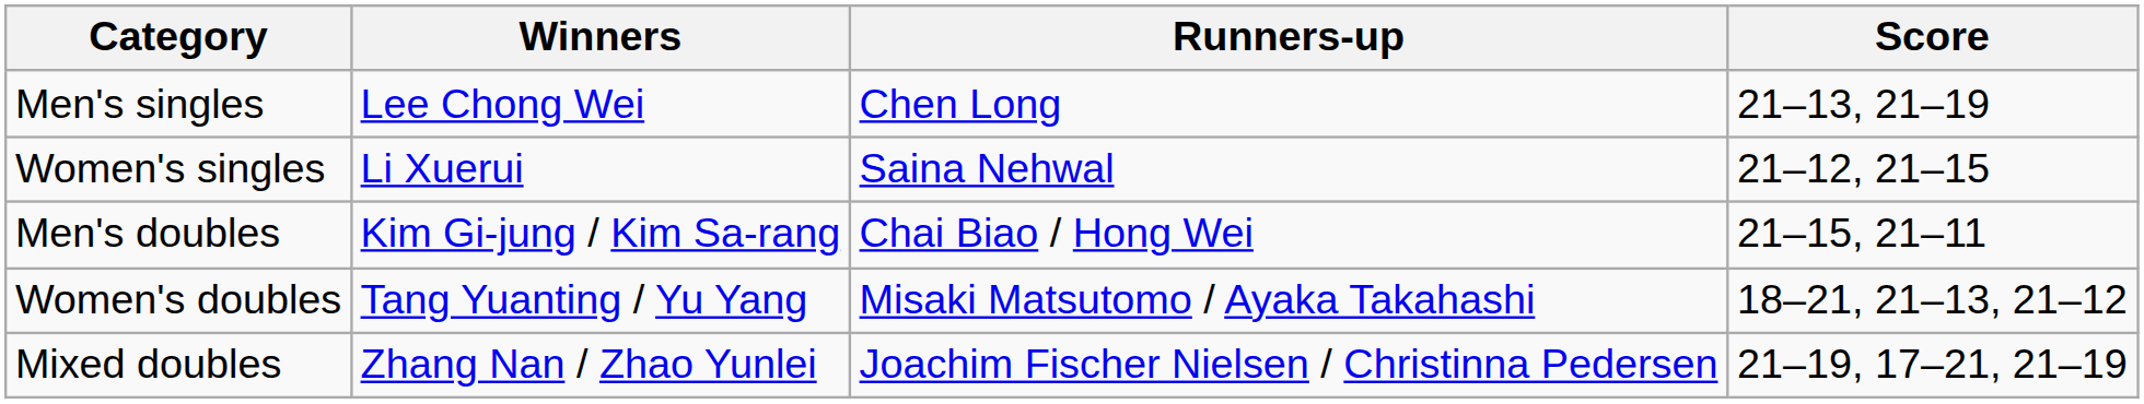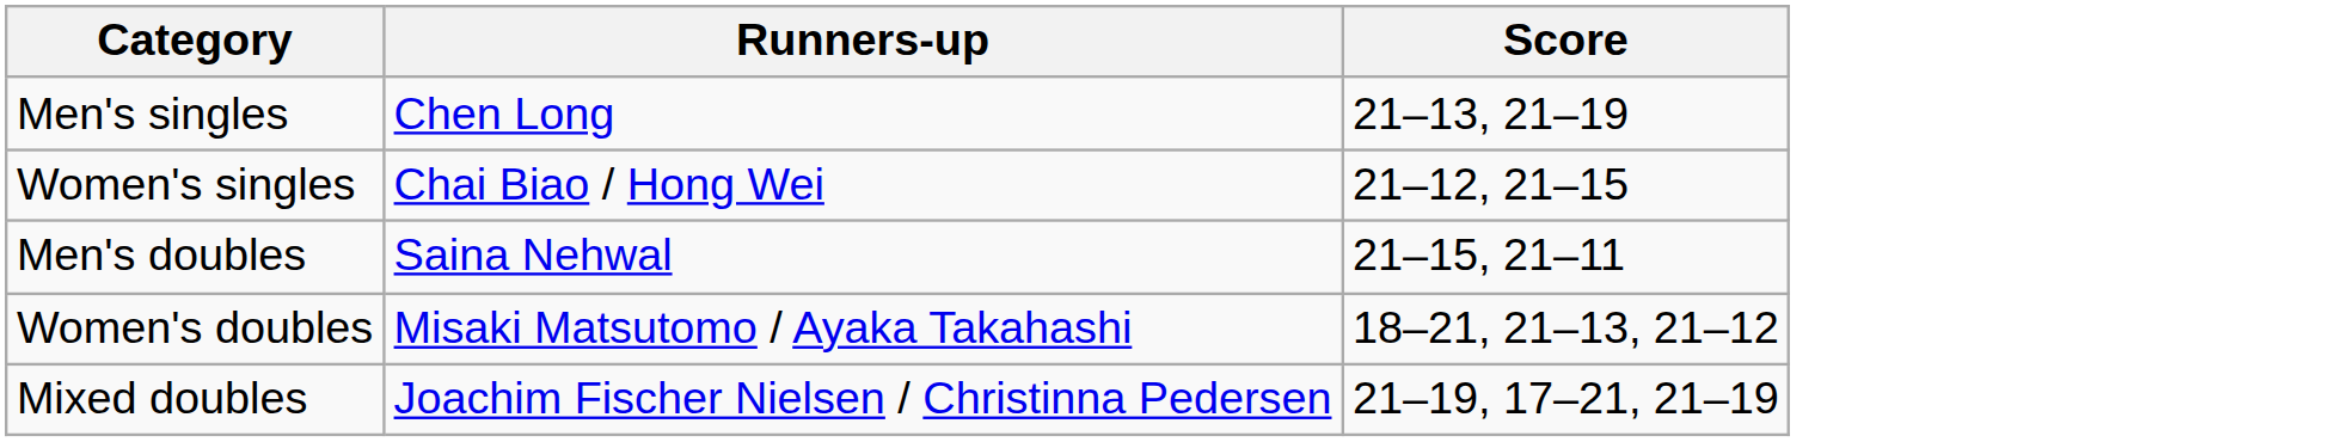 <table class=wikitable style="white-space:nowrap;">
 <tr>
 <th>Category</th>
-<th>Winners</th>
 <th>Runners-up</th>
 <th>Score</th>
 </tr>
 <tr>
 <td>Men's singles</td>
-<td> <a href='#'>Lee Chong Wei</a></td>
 <td> <a href='#'>Chen Long</a></td>
 <td>21–13, 21–19</td>
 </tr>
 <tr>
 <td>Women's singles</td>
-<td> <a href='#'>Li Xuerui</a></td>
-<td> <a href='#'>Saina Nehwal</a></td>
+<td> <a href='#'>Chai Biao</a> / <a href='#'>Hong Wei</a></td>
 <td>21–12, 21–15</td>
 </tr>
 <tr>
 <td>Men's doubles</td>
-<td> <a href='#'>Kim Gi-jung</a> / <a href='#'>Kim Sa-rang</a></td>
-<td> <a href='#'>Chai Biao</a> / <a href='#'>Hong Wei</a></td>
+<td> <a href='#'>Saina Nehwal</a></td>
 <td>21–15, 21–11</td>
 </tr>
 <tr>
 <td>Women's doubles</td>
-<td> <a href='#'>Tang Yuanting</a> / <a href='#'>Yu Yang</a></td>
 <td> <a href='#'>Misaki Matsutomo</a> / <a href='#'>Ayaka Takahashi</a></td>
 <td>18–21, 21–13, 21–12</td>
 </tr>
 <tr>
 <td>Mixed doubles</td>
-<td> <a href='#'>Zhang Nan</a> / <a href='#'>Zhao Yunlei</a></td>
 <td> <a href='#'>Joachim Fischer Nielsen</a> / <a href='#'>Christinna Pedersen</a></td>
 <td>21–19, 17–21, 21–19</td>
 </tr>
 </table>
